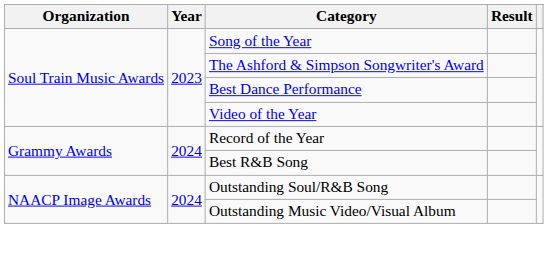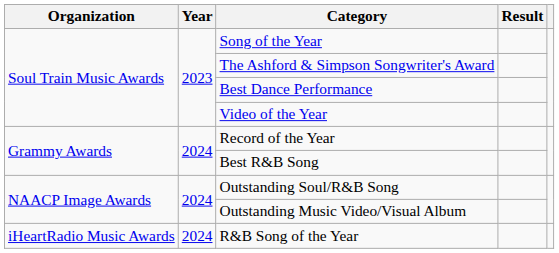 <table class="wikitable sortable">
 <tr>
 <th scope="col">Organization</th>
 <th scope="col">Year</th>
 <th scope="col">Category</th>
 <th scope="col">Result</th>
 <th scope="col" class="unsortable"></th>
 </tr>
 <tr>
 <td rowspan="4"><a href='#'>Soul Train Music Awards</a></td>
 <td rowspan="4"><a href='#'>2023</a></td>
 <td><a href='#'>Song of the Year</a></td>
 <td></td>
 <td rowspan="4" style="text-align:center"></td>
 </tr>
 <tr>
 <td><a href='#'>The Ashford & Simpson Songwriter's Award</a></td>
 <td></td>
 </tr>
 <tr>
 <td><a href='#'>Best Dance Performance</a></td>
 <td></td>
 </tr>
 <tr>
 <td><a href='#'>Video of the Year</a></td>
 <td></td>
 </tr>
 <tr>
 <td rowspan="2"><a href='#'>Grammy Awards</a></td>
 <td rowspan="2"><a href='#'>2024</a></td>
 <td>Record of the Year</td>
 <td></td>
 <td rowspan="2" style="text-align:center"></td>
 </tr>
 <tr>
 <td>Best R&B Song</td>
 <td></td>
 </tr>
 <tr>
 <td rowspan="2"><a href='#'>NAACP Image Awards</a></td>
 <td rowspan="2"><a href='#'>2024</a></td>
 <td>Outstanding Soul/R&B Song</td>
 <td></td>
 <td rowspan="2" style="text-align:center"></td>
 </tr>
 <tr>
 <td>Outstanding Music Video/Visual Album</td>
 <td></td>
 </tr>
+<tr>
+<td><a href='#'>iHeartRadio Music Awards</a></td>
+<td><a href='#'>2024</a></td>
+<td>R&B Song of the Year</td>
+<td></td>
+<td style="text-align:center;"></td>
+</tr>
 </table>
